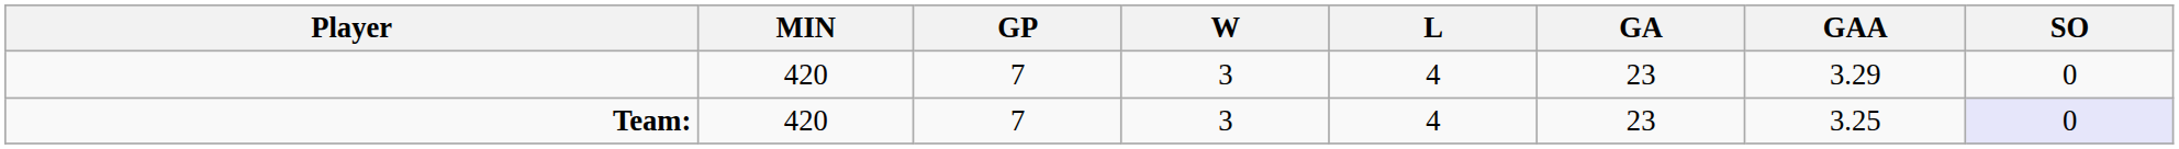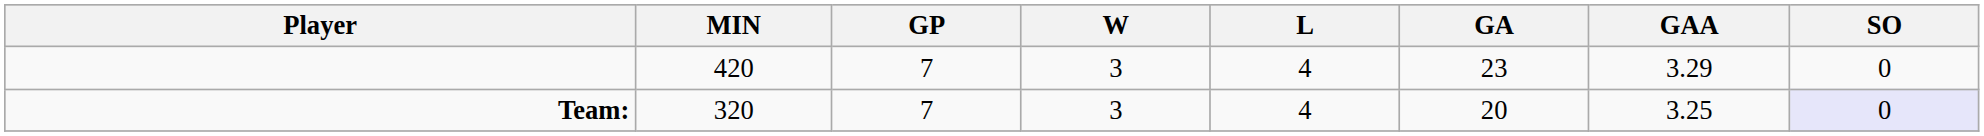 <table class="wikitable sortable" width="60%">
 <tr>
 <th bgcolor="#DDDDFF" width="10%">Player</th>
 <th width="3%" bgcolor="#DDDDFF" title="Minutes played">MIN</th>
 <th width="3%" bgcolor="#DDDDFF" title="Games played in">GP</th>
 <th width="3%" bgcolor="#DDDDFF" title="Wins">W</th>
 <th width="3%" bgcolor="#DDDDFF"title="Losses">L</th>
 <th width="3%" bgcolor="#DDDDFF" title="Goals against">GA</th>
 <th width="3%" bgcolor="#DDDDFF" title="Goals against average">GAA</th>
 <th width="3%" bgcolor="#DDDDFF" title="Shut-outs">SO</th>
 </tr>
 <tr align="center">
 <td align="right"></td>
 <td>420</td>
 <td>7</td>
 <td>3</td>
 <td>4</td>
 <td>23</td>
 <td>3.29</td>
 <td>0</td>
 </tr>
 <tr align="center">
 <td align="right"><strong>Team:</strong></td>
-<td>420</td>
+<td>320</td>
 <td>7</td>
 <td>3</td>
 <td>4</td>
-<td>23</td>
+<td>20</td>
 <td>3.25</td>
 <td style="background: lavender;">0</td>
 </tr>
 </table>
